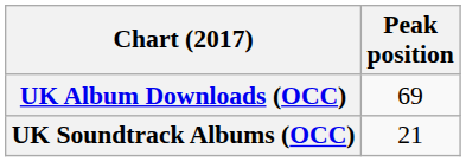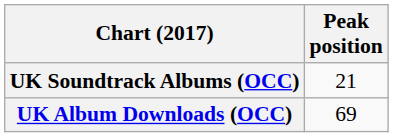 <table class="wikitable sortable plainrowheaders" style="text-align:center">
 <tr>
 <th scope="col">Chart (2017)</th>
 <th scope="col">Peak<br>position</th>
 </tr>
 <tr>
+<th scope="row">UK Soundtrack Albums (<a href='#'>OCC</a>)</th>
+<td>21</td>
+</tr>
+<tr>
 <th scope="row"><a href='#'>UK Album Downloads</a> (<a href='#'>OCC</a>)</th>
 <td>69</td>
 </tr>
-<tr>
-<th scope="row">UK Soundtrack Albums (<a href='#'>OCC</a>)</th>
-<td>21</td>
-</tr>
 </table>
